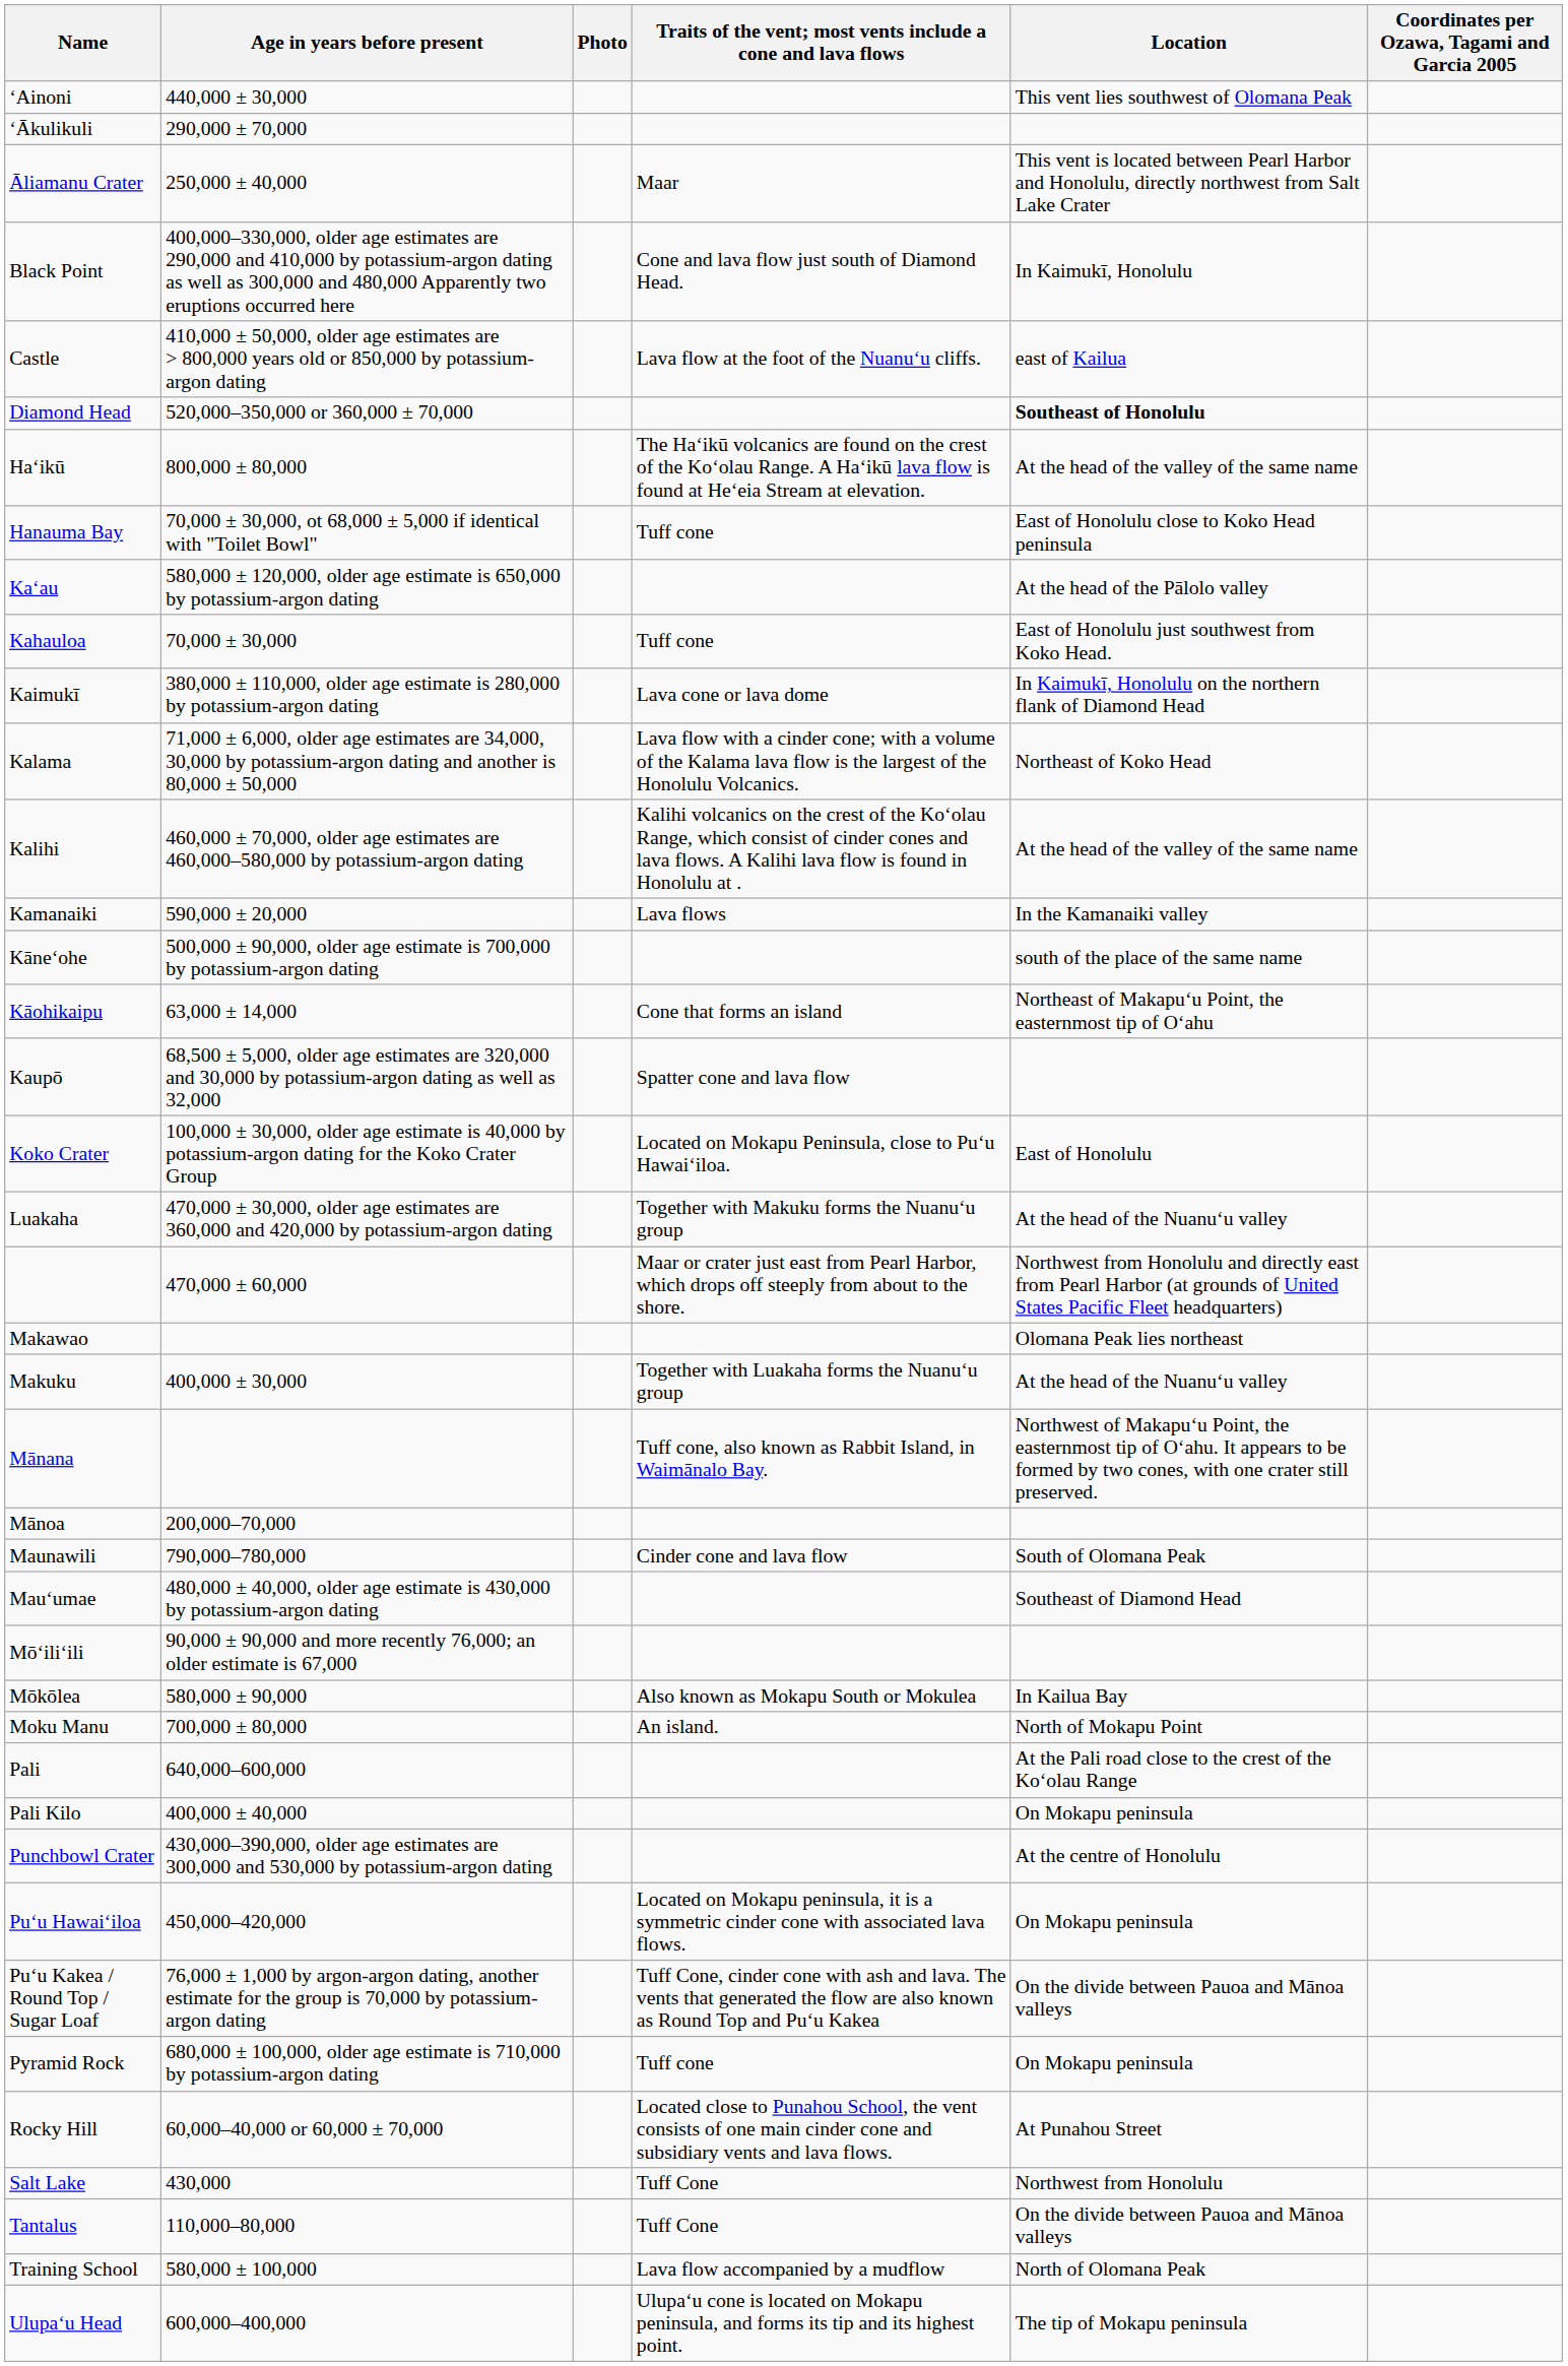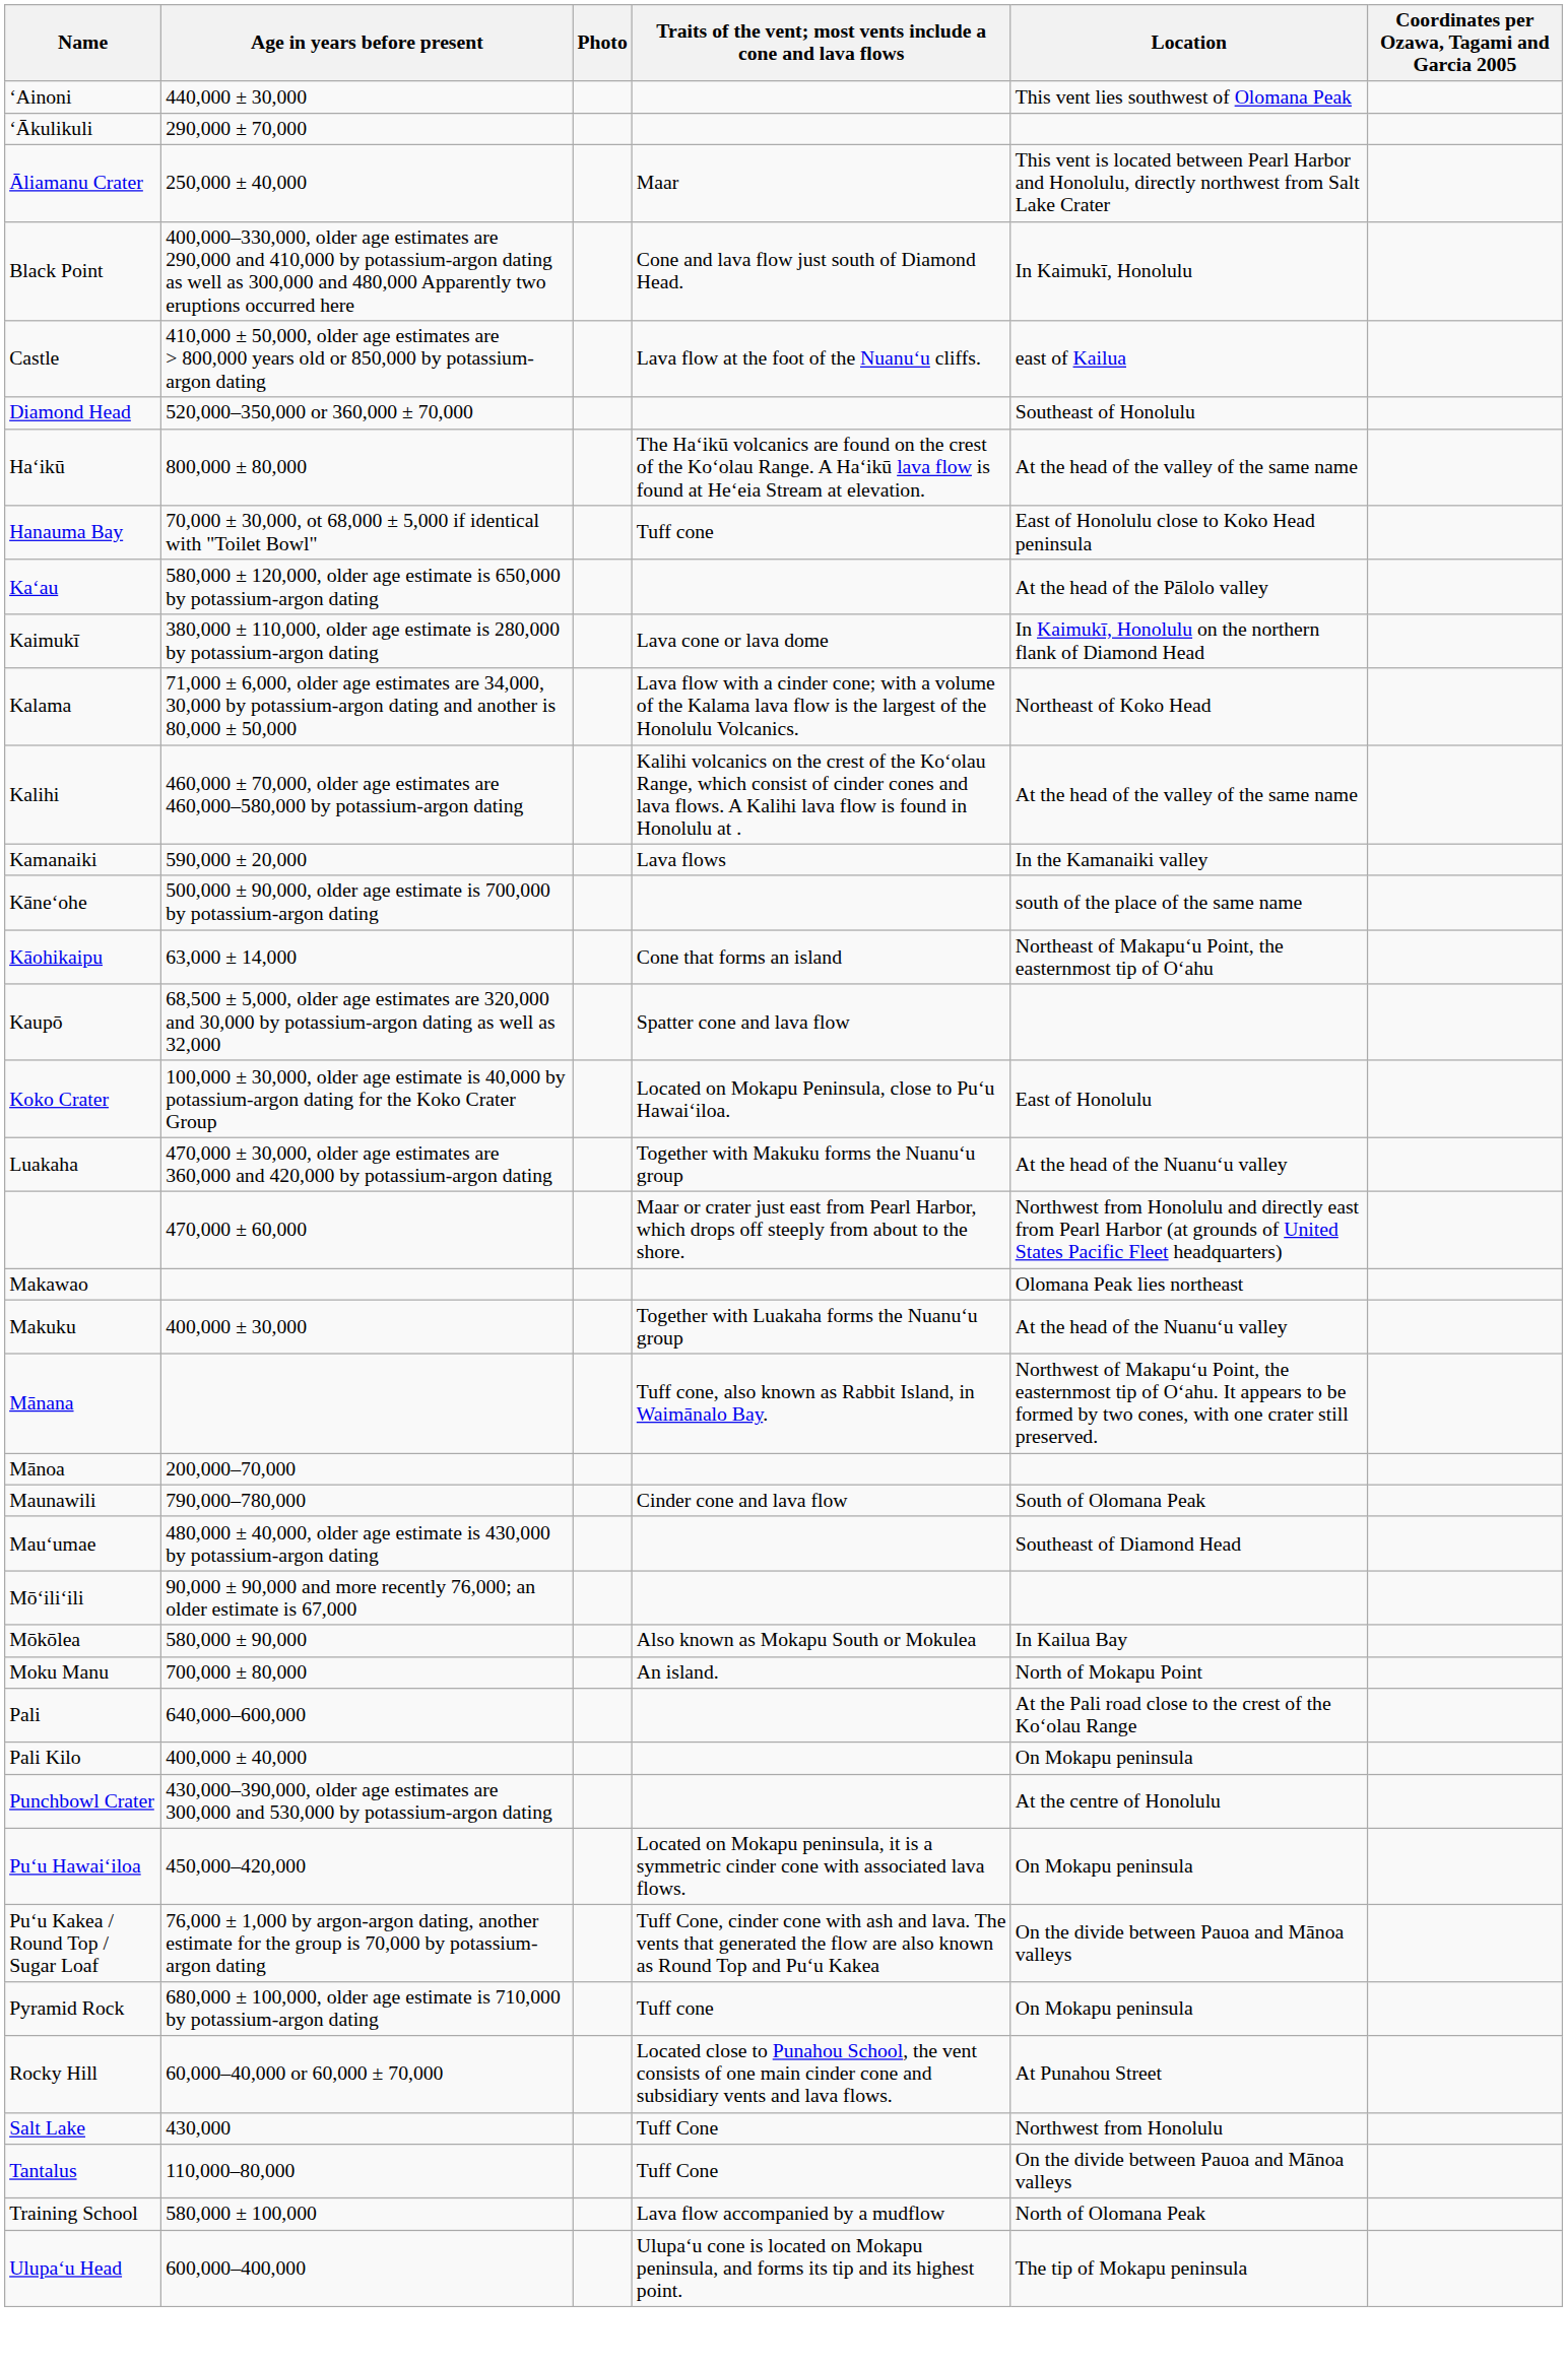 <table class="wikitable sortable">
 <tr>
 <th>Name</th>
 <th>Age in years before present</th>
 <th>Photo</th>
 <th>Traits of the vent; most vents include a cone and lava flows</th>
 <th>Location</th>
 <th>Coordinates per Ozawa, Tagami and Garcia 2005</th>
 </tr>
 <tr>
 <td>ʻAinoni</td>
 <td>440,000 ± 30,000</td>
 <td></td>
 <td></td>
 <td>This vent lies  southwest of <a href='#'>Olomana Peak</a></td>
 <td></td>
 </tr>
 <tr>
 <td>ʻĀkulikuli</td>
 <td>290,000 ± 70,000</td>
 <td></td>
 <td></td>
 <td></td>
 <td></td>
 </tr>
 <tr>
 <td><a href='#'>Āliamanu Crater</a></td>
 <td>250,000 ± 40,000</td>
 <td></td>
 <td>Maar</td>
 <td>This vent is located between Pearl Harbor and Honolulu, directly northwest from Salt Lake Crater</td>
 <td></td>
 </tr>
 <tr>
 <td>Black Point</td>
 <td>400,000–330,000, older age estimates are 290,000 and 410,000 by potassium-argon dating as well as 300,000 and 480,000 Apparently two eruptions occurred here</td>
 <td></td>
 <td>Cone and lava flow just south of Diamond Head.</td>
 <td>In Kaimukī, Honolulu</td>
 <td></td>
 </tr>
 <tr>
 <td>Castle</td>
 <td>410,000 ± 50,000, older age estimates are > 800,000 years old or 850,000 by potassium-argon dating</td>
 <td></td>
 <td>Lava flow at the foot of the <a href='#'>Nuanuʻu</a> cliffs.</td>
 <td> east of <a href='#'>Kailua</a></td>
 <td></td>
 </tr>
 <tr>
 <td><a href='#'>Diamond Head</a></td>
 <td>520,000–350,000 or 360,000 ± 70,000</td>
 <td></td>
 <td></td>
-<td><strong>Southeast of Honolulu</strong></td>
+<td>Southeast of Honolulu</td>
 <td></td>
 </tr>
 <tr>
 <td>Haʻikū</td>
 <td>800,000 ± 80,000</td>
 <td></td>
 <td>The Haʻikū volcanics are found on the crest of the Koʻolau Range. A Haʻikū <a href='#'>lava flow</a> is found at Heʻeia Stream at  elevation.</td>
 <td>At the head of the valley of the same name</td>
 <td></td>
 </tr>
 <tr>
 <td><a href='#'>Hanauma Bay</a></td>
 <td>70,000 ± 30,000, ot 68,000 ± 5,000 if identical with "Toilet Bowl"</td>
 <td></td>
 <td>Tuff cone</td>
 <td>East of Honolulu close to Koko Head peninsula</td>
 <td></td>
 </tr>
 <tr>
 <td><a href='#'>Kaʻau</a></td>
 <td>580,000 ± 120,000, older age estimate is 650,000 by potassium-argon dating</td>
 <td></td>
 <td></td>
 <td>At the head of the Pālolo valley</td>
-<td></td>
-</tr>
-<tr>
-<td><a href='#'>Kahauloa</a></td>
-<td>70,000 ± 30,000</td>
-<td></td>
-<td>Tuff cone</td>
-<td>East of Honolulu just southwest from Koko Head.</td>
 <td></td>
 </tr>
 <tr>
 <td>Kaimukī</td>
 <td>380,000 ± 110,000, older age estimate is 280,000 by potassium-argon dating</td>
 <td></td>
 <td>Lava cone or lava dome</td>
 <td>In <a href='#'>Kaimukī, Honolulu</a> on the northern flank of Diamond Head</td>
 <td></td>
 </tr>
 <tr>
 <td>Kalama</td>
 <td>71,000 ± 6,000, older age estimates are 34,000, 30,000 by potassium-argon dating and another is 80,000 ± 50,000</td>
 <td></td>
 <td>Lava flow with a cinder cone; with a volume of  the Kalama lava flow is the largest of the Honolulu Volcanics.</td>
 <td>Northeast of Koko Head</td>
 <td></td>
 </tr>
 <tr>
 <td>Kalihi</td>
 <td>460,000 ± 70,000, older age estimates are 460,000–580,000 by potassium-argon dating</td>
 <td></td>
 <td>Kalihi volcanics on the crest of the Koʻolau Range, which consist of cinder cones and lava flows. A Kalihi lava flow is found in Honolulu at .</td>
 <td>At the head of the valley of the same name</td>
 <td></td>
 </tr>
 <tr>
 <td>Kamanaiki</td>
 <td>590,000 ± 20,000</td>
 <td></td>
 <td>Lava flows</td>
 <td>In the Kamanaiki valley</td>
 <td></td>
 </tr>
 <tr>
 <td>Kāneʻohe</td>
 <td>500,000 ± 90,000, older age estimate is 700,000 by potassium-argon dating</td>
 <td></td>
 <td></td>
 <td> south of the place of the same name</td>
 <td></td>
 </tr>
 <tr>
 <td><a href='#'>Kāohikaipu</a></td>
 <td>63,000 ± 14,000</td>
 <td></td>
 <td>Cone that forms an island</td>
 <td>Northeast of Makapuʻu Point, the easternmost tip of Oʻahu</td>
 <td></td>
 </tr>
 <tr>
 <td>Kaupō</td>
 <td>68,500 ± 5,000, older age estimates are 320,000 and 30,000 by potassium-argon dating as well as 32,000</td>
 <td></td>
 <td>Spatter cone and lava flow</td>
 <td></td>
 <td></td>
 </tr>
 <tr>
 <td><a href='#'>Koko Crater</a></td>
 <td>100,000 ± 30,000, older age estimate is 40,000 by potassium-argon dating for the Koko Crater Group</td>
 <td></td>
 <td>Located on Mokapu Peninsula, close to Puʻu Hawaiʻiloa.</td>
 <td>East of Honolulu</td>
 <td></td>
 </tr>
 <tr>
 <td>Luakaha</td>
 <td>470,000 ± 30,000, older age estimates are 360,000 and 420,000 by potassium-argon dating</td>
 <td></td>
 <td>Together with Makuku forms the Nuanuʻu group</td>
 <td>At the head of the Nuanuʻu valley</td>
 <td></td>
 </tr>
 <tr>
 <td></td>
 <td>470,000 ± 60,000</td>
 <td></td>
 <td>Maar or crater just east from Pearl Harbor, which drops off steeply from about  to the shore.</td>
 <td>Northwest from Honolulu and directly east from Pearl Harbor (at grounds of <a href='#'>United States Pacific Fleet</a> headquarters)</td>
 <td></td>
 </tr>
 <tr>
 <td>Makawao</td>
 <td></td>
 <td></td>
 <td></td>
 <td>Olomana Peak lies  northeast</td>
 <td></td>
 </tr>
 <tr>
 <td>Makuku</td>
 <td>400,000 ± 30,000</td>
 <td></td>
 <td>Together with Luakaha forms the Nuanuʻu group</td>
 <td>At the head of the Nuanuʻu valley</td>
 <td></td>
 </tr>
 <tr>
 <td><a href='#'>Mānana</a></td>
 <td></td>
 <td></td>
 <td>Tuff cone, also known as Rabbit Island, in <a href='#'>Waimānalo Bay</a>.</td>
 <td>Northwest of Makapuʻu Point, the easternmost tip of Oʻahu. It appears to be formed by two cones, with one crater still preserved.</td>
 <td></td>
 </tr>
 <tr>
 <td>Mānoa</td>
 <td>200,000–70,000</td>
 <td></td>
 <td></td>
 <td></td>
 <td></td>
 </tr>
 <tr>
 <td>Maunawili</td>
 <td>790,000–780,000</td>
 <td></td>
 <td>Cinder cone and lava flow</td>
 <td>South of Olomana Peak</td>
 <td></td>
 </tr>
 <tr>
 <td>Mauʻumae</td>
 <td>480,000 ± 40,000, older age estimate is 430,000 by potassium-argon dating</td>
 <td></td>
 <td></td>
 <td>Southeast of Diamond Head</td>
 <td></td>
 </tr>
 <tr>
 <td>Mōʻiliʻili</td>
 <td>90,000 ± 90,000 and more recently 76,000; an older estimate is 67,000</td>
 <td></td>
 <td></td>
 <td></td>
 <td></td>
 </tr>
 <tr>
 <td>Mōkōlea</td>
 <td>580,000 ± 90,000</td>
 <td></td>
 <td>Also known as Mokapu South or Mokulea</td>
 <td>In Kailua Bay</td>
 <td></td>
 </tr>
 <tr>
 <td>Moku Manu</td>
 <td>700,000 ± 80,000</td>
 <td></td>
 <td>An island.</td>
 <td>North of Mokapu Point</td>
 <td></td>
 </tr>
 <tr>
 <td>Pali</td>
 <td>640,000–600,000</td>
 <td></td>
 <td></td>
 <td>At the Pali road close to the crest of the Koʻolau Range</td>
 <td></td>
 </tr>
 <tr>
 <td>Pali Kilo</td>
 <td>400,000 ± 40,000</td>
 <td></td>
 <td></td>
 <td>On Mokapu peninsula</td>
 <td></td>
 </tr>
 <tr>
 <td><a href='#'>Punchbowl Crater</a></td>
 <td>430,000–390,000, older age estimates are 300,000 and 530,000 by potassium-argon dating</td>
 <td></td>
 <td></td>
 <td>At the centre of Honolulu</td>
 <td></td>
 </tr>
 <tr>
 <td><a href='#'>Puʻu Hawaiʻiloa</a></td>
 <td>450,000–420,000</td>
 <td></td>
 <td>Located on Mokapu peninsula, it is a symmetric cinder cone with associated lava flows.</td>
 <td>On Mokapu peninsula</td>
 <td></td>
 </tr>
 <tr>
 <td>Puʻu Kakea / Round Top / Sugar Loaf</td>
 <td>76,000 ± 1,000 by argon-argon dating, another estimate for the group is 70,000 by potassium-argon dating</td>
 <td></td>
 <td>Tuff Cone, cinder cone with ash and lava. The vents that generated the flow are also known as Round Top and Puʻu Kakea</td>
 <td>On the divide between Pauoa and Mānoa valleys</td>
 <td></td>
 </tr>
 <tr>
 <td>Pyramid Rock</td>
 <td>680,000 ± 100,000, older age estimate is 710,000 by potassium-argon dating</td>
 <td></td>
 <td>Tuff cone</td>
 <td>On Mokapu peninsula</td>
 <td></td>
 </tr>
 <tr>
 <td>Rocky Hill</td>
 <td>60,000–40,000 or 60,000 ± 70,000</td>
 <td></td>
 <td>Located close to <a href='#'>Punahou School</a>, the vent consists of one main cinder cone and subsidiary vents and lava flows.</td>
 <td>At Punahou Street</td>
 <td></td>
 </tr>
 <tr>
 <td><a href='#'>Salt Lake</a></td>
 <td>430,000</td>
 <td></td>
 <td>Tuff Cone</td>
 <td>Northwest from Honolulu</td>
 <td></td>
 </tr>
 <tr>
 <td><a href='#'>Tantalus</a></td>
 <td>110,000–80,000</td>
 <td></td>
 <td>Tuff Cone</td>
 <td>On the divide between Pauoa and Mānoa valleys</td>
 <td></td>
 </tr>
 <tr>
 <td>Training School</td>
 <td>580,000 ± 100,000</td>
 <td></td>
 <td>Lava flow accompanied by a mudflow</td>
 <td>North of Olomana Peak</td>
 <td></td>
 </tr>
 <tr>
 <td><a href='#'>Ulupaʻu Head</a></td>
 <td>600,000–400,000</td>
 <td></td>
 <td>Ulupaʻu cone is located on Mokapu peninsula, and forms its tip and its highest point.</td>
 <td>The tip of Mokapu peninsula</td>
 <td></td>
 </tr>
 </table>
